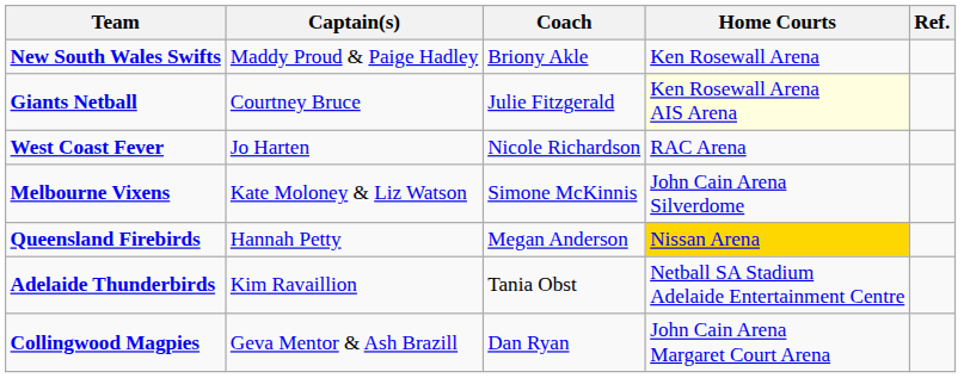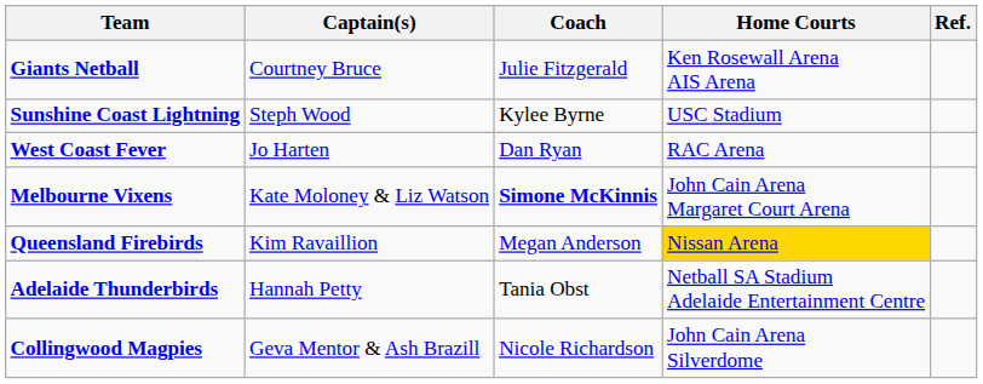 <table class="wikitable" style="font-size:90%;">
 <tr>
 <th>Team</th>
 <th>Captain(s)</th>
 <th>Coach</th>
 <th>Home Courts</th>
 <th>Ref.</th>
 </tr>
 <tr>
-<td> <strong><a href='#'>New South Wales Swifts</a></strong></td>
-<td><a href='#'>Maddy Proud</a> & <a href='#'>Paige Hadley</a></td>
-<td><a href='#'>Briony Akle</a></td>
-<td><a href='#'>Ken Rosewall Arena</a></td>
+<td> <strong><a href='#'>Giants Netball</a></strong></td>
+<td><a href='#'>Courtney Bruce</a></td>
+<td><a href='#'>Julie Fitzgerald</a></td>
+<td><a href='#'>Ken Rosewall Arena</a><br><a href='#'>AIS Arena</a></td>
 <td></td>
 </tr>
 <tr>
-<td> <strong><a href='#'>Giants Netball</a></strong></td>
-<td><a href='#'>Courtney Bruce</a></td>
-<td><a href='#'>Julie Fitzgerald</a></td>
-<td style="background: lightyellow;"><a href='#'>Ken Rosewall Arena</a><br><a href='#'>AIS Arena</a></td>
+<td> <strong><a href='#'>Sunshine Coast Lightning</a></strong></td>
+<td><a href='#'>Steph Wood</a></td>
+<td>Kylee Byrne</td>
+<td><a href='#'>USC Stadium</a></td>
 <td></td>
 </tr>
 <tr>
 <td> <strong><a href='#'>West Coast Fever</a></strong></td>
 <td><a href='#'>Jo Harten</a></td>
-<td><a href='#'>Nicole Richardson</a></td>
+<td><a href='#'>Dan Ryan</a></td>
 <td><a href='#'>RAC Arena</a></td>
 <td></td>
 </tr>
 <tr>
 <td> <strong><a href='#'>Melbourne Vixens</a></strong></td>
 <td><a href='#'>Kate Moloney</a> & <a href='#'>Liz Watson</a></td>
-<td><a href='#'>Simone McKinnis</a></td>
-<td><a href='#'>John Cain Arena</a><br><a href='#'>Silverdome</a></td>
+<td><strong><a href='#'>Simone McKinnis</a></strong></td>
+<td><a href='#'>John Cain Arena</a><br><a href='#'>Margaret Court Arena</a></td>
 <td></td>
 </tr>
 <tr>
 <td> <strong><a href='#'>Queensland Firebirds</a></strong></td>
-<td><a href='#'>Hannah Petty</a></td>
+<td><a href='#'>Kim Ravaillion</a></td>
 <td><a href='#'>Megan Anderson</a></td>
 <td style="background: gold;"><a href='#'>Nissan Arena</a></td>
 <td></td>
 </tr>
 <tr>
 <td> <strong><a href='#'>Adelaide Thunderbirds</a></strong></td>
-<td><a href='#'>Kim Ravaillion</a></td>
+<td><a href='#'>Hannah Petty</a></td>
 <td>Tania Obst</td>
 <td><a href='#'>Netball SA Stadium</a><br><a href='#'>Adelaide Entertainment Centre</a></td>
 <td></td>
 </tr>
 <tr>
 <td> <strong><a href='#'>Collingwood Magpies</a></strong></td>
 <td><a href='#'>Geva Mentor</a> & <a href='#'>Ash Brazill</a></td>
-<td><a href='#'>Dan Ryan</a></td>
-<td><a href='#'>John Cain Arena</a><br><a href='#'>Margaret Court Arena</a></td>
+<td><a href='#'>Nicole Richardson</a></td>
+<td><a href='#'>John Cain Arena</a><br><a href='#'>Silverdome</a></td>
 <td></td>
 </tr>
 </table>
